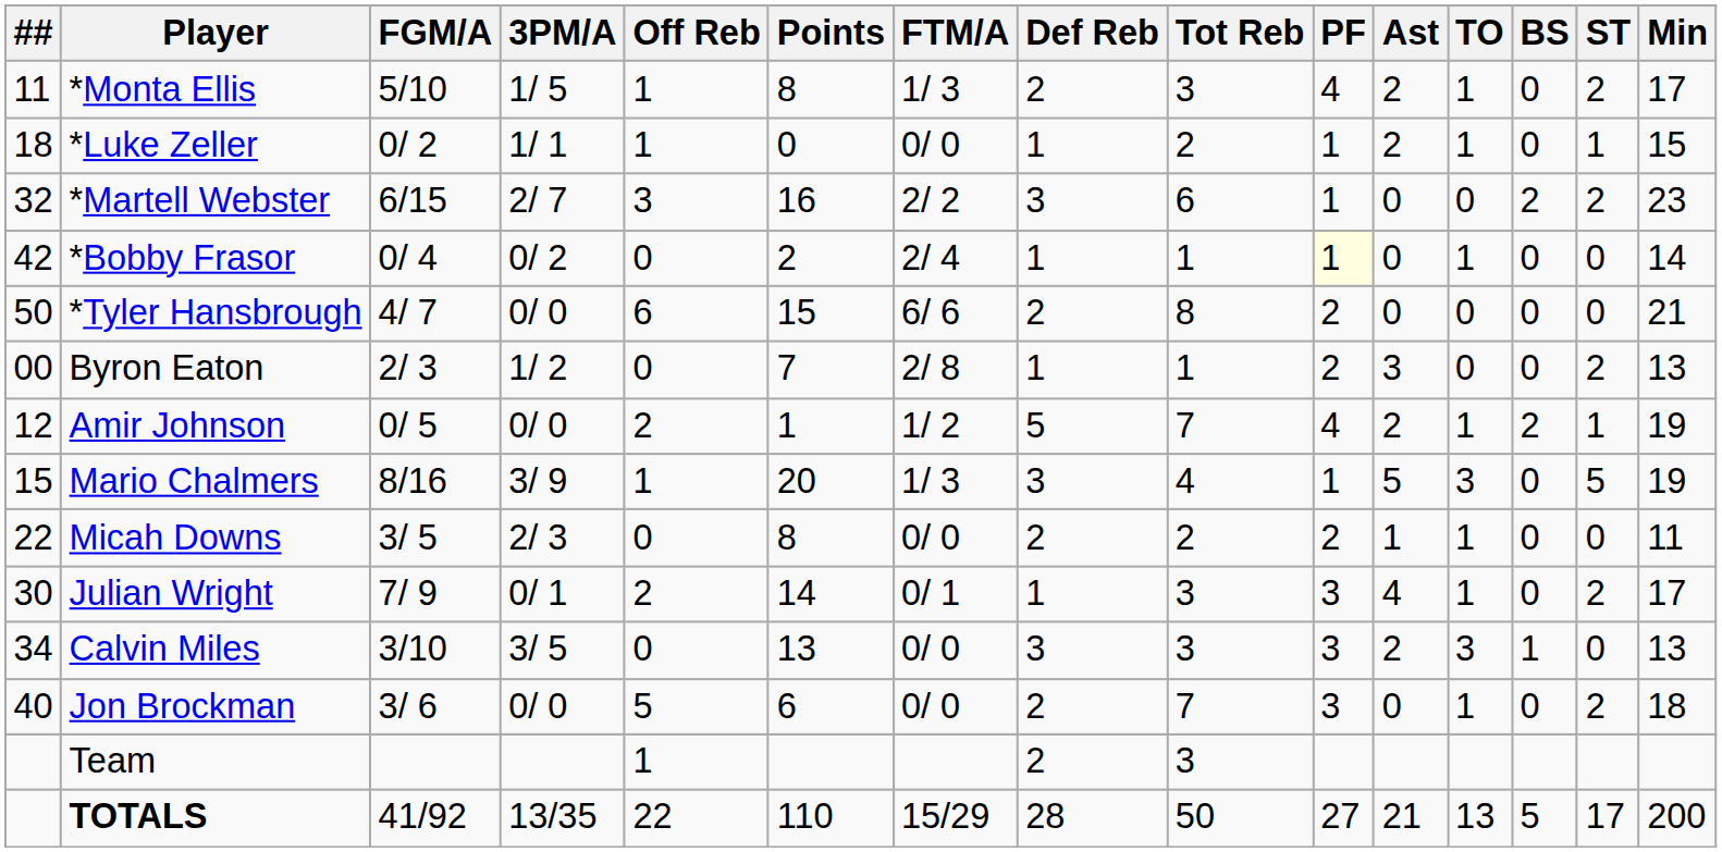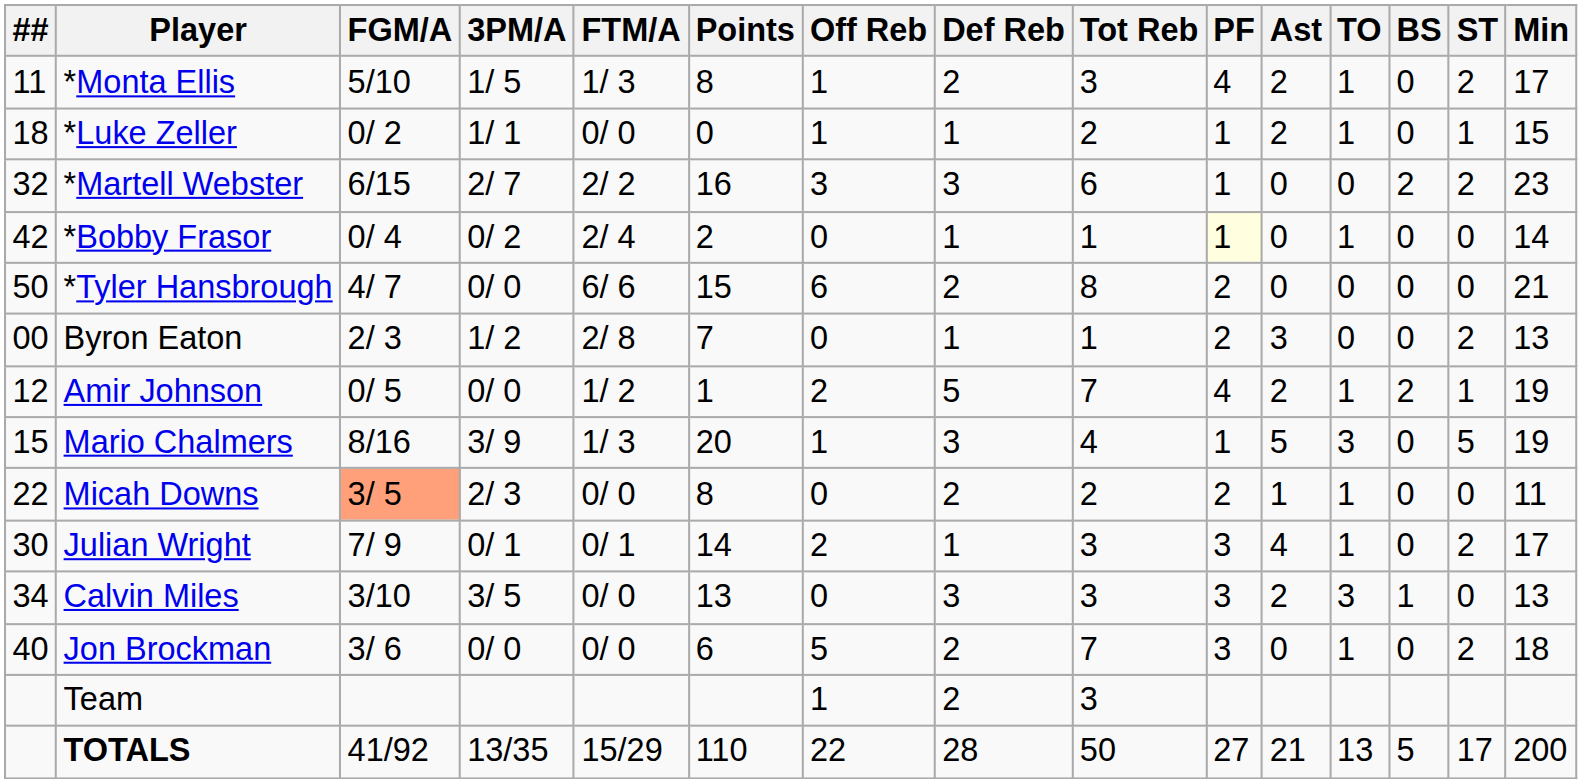 <table class="wikitable sortable">
 <tr>
 <th>##</th>
 <th>Player</th>
 <th>FGM/A</th>
 <th>3PM/A</th>
+<th>FTM/A</th>
+<th>Points</th>
 <th>Off Reb</th>
-<th>Points</th>
-<th>FTM/A</th>
 <th>Def Reb</th>
 <th>Tot Reb</th>
 <th>PF</th>
 <th>Ast</th>
 <th>TO</th>
 <th>BS</th>
 <th>ST</th>
 <th>Min</th>
 </tr>
 <tr>
 <td>11</td>
 <td>*<a href='#'>Monta Ellis</a></td>
 <td>5/10</td>
 <td>1/ 5</td>
+<td>1/ 3</td>
+<td>8</td>
 <td>1</td>
-<td>8</td>
-<td>1/ 3</td>
 <td>2</td>
 <td>3</td>
 <td>4</td>
 <td>2</td>
 <td>1</td>
 <td>0</td>
 <td>2</td>
 <td>17</td>
 </tr>
 <tr>
 <td>18</td>
 <td>*<a href='#'>Luke Zeller</a></td>
 <td>0/ 2</td>
 <td>1/ 1</td>
+<td>0/ 0</td>
+<td>0</td>
 <td>1</td>
-<td>0</td>
-<td>0/ 0</td>
 <td>1</td>
 <td>2</td>
 <td>1</td>
 <td>2</td>
 <td>1</td>
 <td>0</td>
 <td>1</td>
 <td>15</td>
 </tr>
 <tr>
 <td>32</td>
 <td>*<a href='#'>Martell Webster</a></td>
 <td>6/15</td>
 <td>2/ 7</td>
+<td>2/ 2</td>
+<td>16</td>
 <td>3</td>
-<td>16</td>
-<td>2/ 2</td>
 <td>3</td>
 <td>6</td>
 <td>1</td>
 <td>0</td>
 <td>0</td>
 <td>2</td>
 <td>2</td>
 <td>23</td>
 </tr>
 <tr>
 <td>42</td>
 <td>*<a href='#'>Bobby Frasor</a></td>
 <td>0/ 4</td>
 <td>0/ 2</td>
+<td>2/ 4</td>
+<td>2</td>
 <td>0</td>
-<td>2</td>
-<td>2/ 4</td>
 <td>1</td>
 <td>1</td>
 <td style="background: lightyellow;">1</td>
 <td>0</td>
 <td>1</td>
 <td>0</td>
 <td>0</td>
 <td>14</td>
 </tr>
 <tr>
 <td>50</td>
 <td>*<a href='#'>Tyler Hansbrough</a></td>
 <td>4/ 7</td>
 <td>0/ 0</td>
+<td>6/ 6</td>
+<td>15</td>
 <td>6</td>
-<td>15</td>
-<td>6/ 6</td>
 <td>2</td>
 <td>8</td>
 <td>2</td>
 <td>0</td>
 <td>0</td>
 <td>0</td>
 <td>0</td>
 <td>21</td>
 </tr>
 <tr>
 <td>00</td>
 <td>Byron Eaton</td>
 <td>2/ 3</td>
 <td>1/ 2</td>
+<td>2/ 8</td>
+<td>7</td>
 <td>0</td>
-<td>7</td>
-<td>2/ 8</td>
 <td>1</td>
 <td>1</td>
 <td>2</td>
 <td>3</td>
 <td>0</td>
 <td>0</td>
 <td>2</td>
 <td>13</td>
 </tr>
 <tr>
 <td>12</td>
 <td><a href='#'>Amir Johnson</a></td>
 <td>0/ 5</td>
 <td>0/ 0</td>
+<td>1/ 2</td>
+<td>1</td>
 <td>2</td>
-<td>1</td>
-<td>1/ 2</td>
 <td>5</td>
 <td>7</td>
 <td>4</td>
 <td>2</td>
 <td>1</td>
 <td>2</td>
 <td>1</td>
 <td>19</td>
 </tr>
 <tr>
 <td>15</td>
 <td><a href='#'>Mario Chalmers</a></td>
 <td>8/16</td>
 <td>3/ 9</td>
+<td>1/ 3</td>
+<td>20</td>
 <td>1</td>
-<td>20</td>
-<td>1/ 3</td>
 <td>3</td>
 <td>4</td>
 <td>1</td>
 <td>5</td>
 <td>3</td>
 <td>0</td>
 <td>5</td>
 <td>19</td>
 </tr>
 <tr>
 <td>22</td>
 <td><a href='#'>Micah Downs</a></td>
-<td>3/ 5</td>
+<td style="background: lightsalmon;">3/ 5</td>
 <td>2/ 3</td>
+<td>0/ 0</td>
+<td>8</td>
 <td>0</td>
-<td>8</td>
-<td>0/ 0</td>
 <td>2</td>
 <td>2</td>
 <td>2</td>
 <td>1</td>
 <td>1</td>
 <td>0</td>
 <td>0</td>
 <td>11</td>
 </tr>
 <tr>
 <td>30</td>
 <td><a href='#'>Julian Wright</a></td>
 <td>7/ 9</td>
 <td>0/ 1</td>
+<td>0/ 1</td>
+<td>14</td>
 <td>2</td>
-<td>14</td>
-<td>0/ 1</td>
 <td>1</td>
 <td>3</td>
 <td>3</td>
 <td>4</td>
 <td>1</td>
 <td>0</td>
 <td>2</td>
 <td>17</td>
 </tr>
 <tr>
 <td>34</td>
 <td><a href='#'>Calvin Miles</a></td>
 <td>3/10</td>
 <td>3/ 5</td>
+<td>0/ 0</td>
+<td>13</td>
 <td>0</td>
-<td>13</td>
-<td>0/ 0</td>
 <td>3</td>
 <td>3</td>
 <td>3</td>
 <td>2</td>
 <td>3</td>
 <td>1</td>
 <td>0</td>
 <td>13</td>
 </tr>
 <tr>
 <td>40</td>
 <td><a href='#'>Jon Brockman</a></td>
 <td>3/ 6</td>
 <td>0/ 0</td>
+<td>0/ 0</td>
+<td>6</td>
 <td>5</td>
-<td>6</td>
-<td>0/ 0</td>
 <td>2</td>
 <td>7</td>
 <td>3</td>
 <td>0</td>
 <td>1</td>
 <td>0</td>
 <td>2</td>
 <td>18</td>
 </tr>
 <tr>
 <td></td>
 <td>Team</td>
 <td></td>
 <td></td>
-<td>1</td>
 <td></td>
 <td></td>
+<td>1</td>
 <td>2</td>
 <td>3</td>
 <td></td>
 <td></td>
 <td></td>
 <td></td>
 <td></td>
 <td></td>
 </tr>
 <tr>
 <td></td>
 <td><strong>TOTALS</strong></td>
 <td>41/92</td>
 <td>13/35</td>
+<td>15/29</td>
+<td>110</td>
 <td>22</td>
-<td>110</td>
-<td>15/29</td>
 <td>28</td>
 <td>50</td>
 <td>27</td>
 <td>21</td>
 <td>13</td>
 <td>5</td>
 <td>17</td>
 <td>200</td>
 </tr>
 </table>
